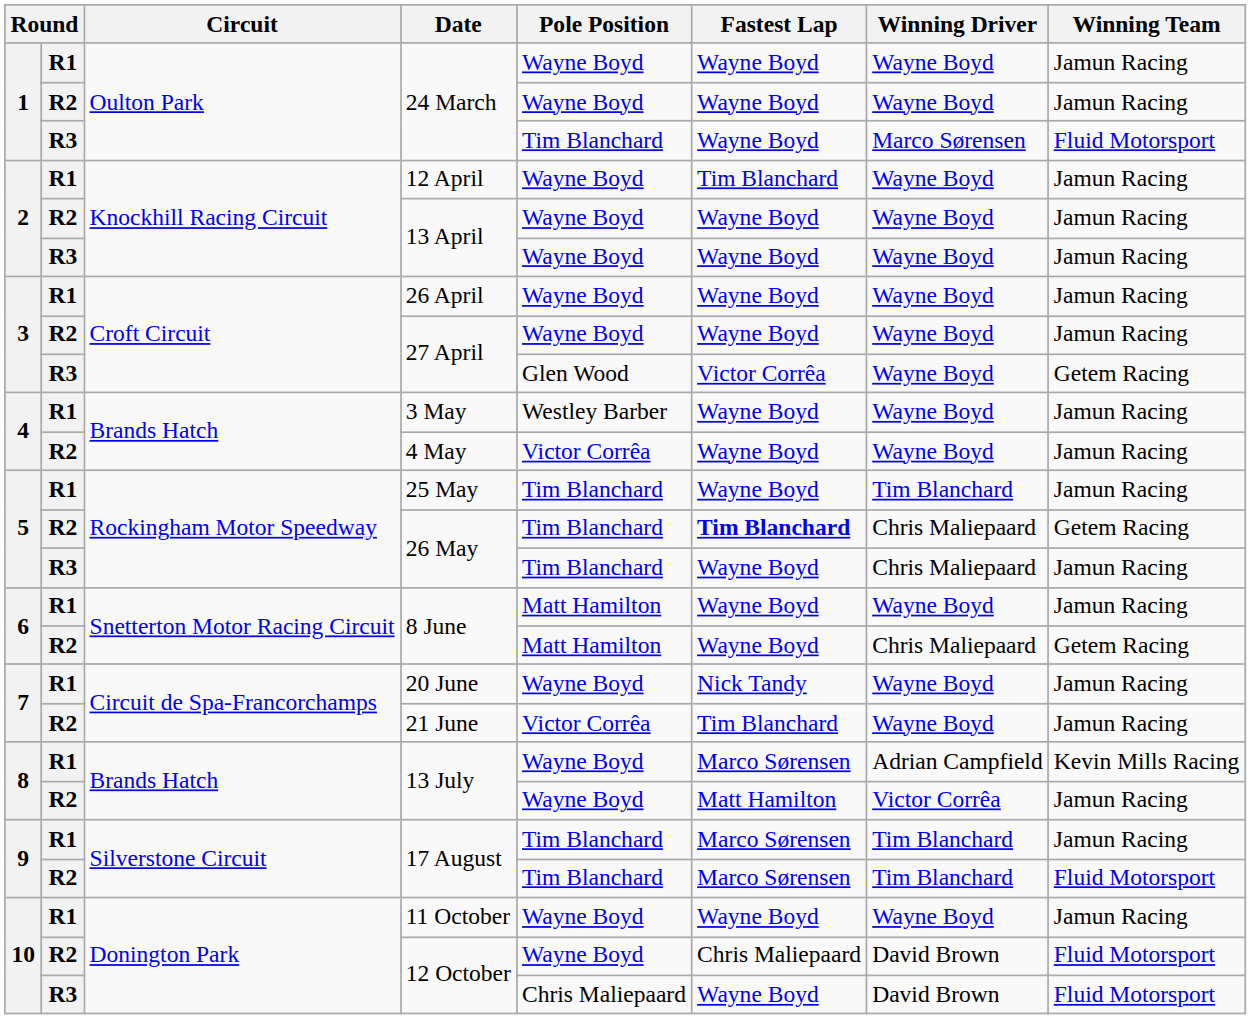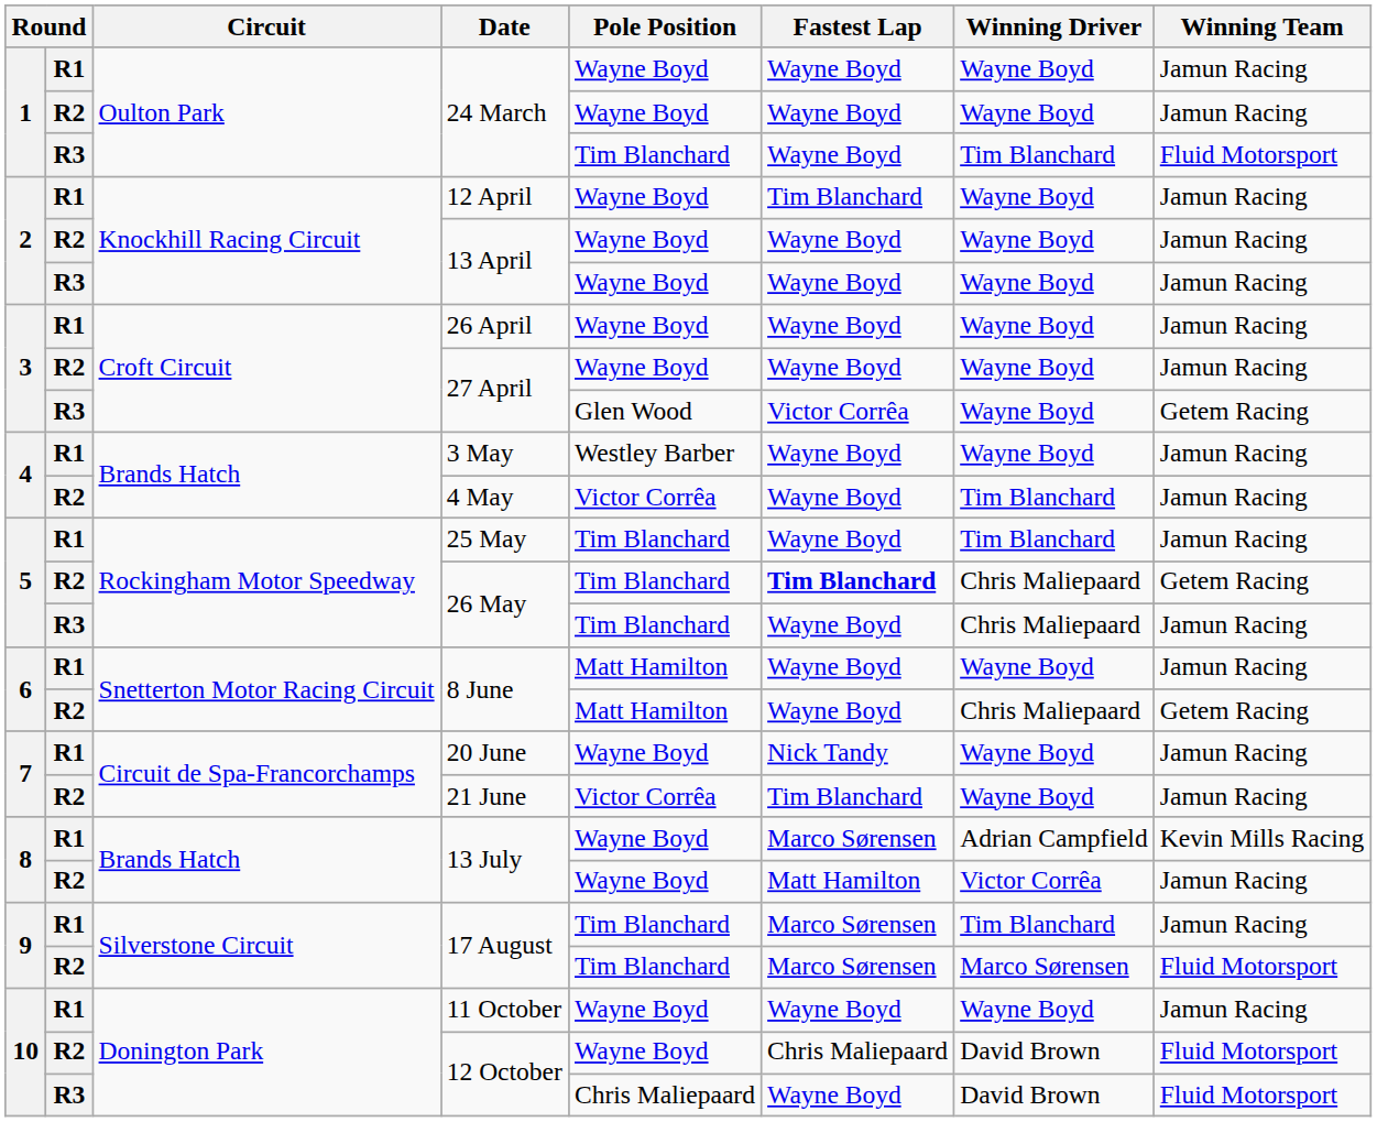 <table class="wikitable" style="font-size: 85%">
 <tr>
 <th colspan=2>Round</th>
 <th>Circuit</th>
 <th>Date</th>
 <th>Pole Position</th>
 <th>Fastest Lap</th>
 <th>Winning Driver</th>
 <th>Winning Team</th>
 </tr>
 <tr>
 <th rowspan=3>1</th>
 <th>R1</th>
 <td rowspan=3> <a href='#'>Oulton Park</a></td>
 <td rowspan=3>24 March</td>
 <td> <a href='#'>Wayne Boyd</a></td>
 <td> <a href='#'>Wayne Boyd</a></td>
 <td> <a href='#'>Wayne Boyd</a></td>
 <td> Jamun Racing</td>
 </tr>
 <tr>
 <th>R2</th>
 <td> <a href='#'>Wayne Boyd</a></td>
 <td> <a href='#'>Wayne Boyd</a></td>
 <td> <a href='#'>Wayne Boyd</a></td>
 <td> Jamun Racing</td>
 </tr>
 <tr>
 <th>R3</th>
 <td> <a href='#'>Tim Blanchard</a></td>
 <td> <a href='#'>Wayne Boyd</a></td>
-<td> <a href='#'>Marco Sørensen</a></td>
+<td> <a href='#'>Tim Blanchard</a></td>
 <td> <a href='#'>Fluid Motorsport</a></td>
 </tr>
 <tr>
 <th rowspan=3>2</th>
 <th>R1</th>
 <td rowspan=3> <a href='#'>Knockhill Racing Circuit</a></td>
 <td>12 April</td>
 <td> <a href='#'>Wayne Boyd</a></td>
 <td> <a href='#'>Tim Blanchard</a></td>
 <td> <a href='#'>Wayne Boyd</a></td>
 <td> Jamun Racing</td>
 </tr>
 <tr>
 <th>R2</th>
 <td rowspan=2>13 April</td>
 <td> <a href='#'>Wayne Boyd</a></td>
 <td> <a href='#'>Wayne Boyd</a></td>
 <td> <a href='#'>Wayne Boyd</a></td>
 <td> Jamun Racing</td>
 </tr>
 <tr>
 <th>R3</th>
 <td> <a href='#'>Wayne Boyd</a></td>
 <td> <a href='#'>Wayne Boyd</a></td>
 <td> <a href='#'>Wayne Boyd</a></td>
 <td> Jamun Racing</td>
 </tr>
 <tr>
 <th rowspan=3>3</th>
 <th>R1</th>
 <td rowspan=3> <a href='#'>Croft Circuit</a></td>
 <td>26 April</td>
 <td> <a href='#'>Wayne Boyd</a></td>
 <td> <a href='#'>Wayne Boyd</a></td>
 <td> <a href='#'>Wayne Boyd</a></td>
 <td> Jamun Racing</td>
 </tr>
 <tr>
 <th>R2</th>
 <td rowspan=2>27 April</td>
 <td> <a href='#'>Wayne Boyd</a></td>
 <td> <a href='#'>Wayne Boyd</a></td>
 <td> <a href='#'>Wayne Boyd</a></td>
 <td> Jamun Racing</td>
 </tr>
 <tr>
 <th>R3</th>
 <td> Glen Wood</td>
 <td> <a href='#'>Victor Corrêa</a></td>
 <td> <a href='#'>Wayne Boyd</a></td>
 <td> Getem Racing</td>
 </tr>
 <tr>
 <th rowspan=2>4</th>
 <th>R1</th>
 <td rowspan=2> <a href='#'>Brands Hatch</a></td>
 <td>3 May</td>
 <td> Westley Barber</td>
 <td> <a href='#'>Wayne Boyd</a></td>
 <td> <a href='#'>Wayne Boyd</a></td>
 <td> Jamun Racing</td>
 </tr>
 <tr>
 <th>R2</th>
 <td>4 May</td>
 <td> <a href='#'>Victor Corrêa</a></td>
 <td> <a href='#'>Wayne Boyd</a></td>
-<td> <a href='#'>Wayne Boyd</a></td>
+<td> <a href='#'>Tim Blanchard</a></td>
 <td> Jamun Racing</td>
 </tr>
 <tr>
 <th rowspan=3>5</th>
 <th>R1</th>
 <td rowspan=3> <a href='#'>Rockingham Motor Speedway</a></td>
 <td>25 May</td>
 <td> <a href='#'>Tim Blanchard</a></td>
 <td> <a href='#'>Wayne Boyd</a></td>
 <td> <a href='#'>Tim Blanchard</a></td>
 <td> Jamun Racing</td>
 </tr>
 <tr>
 <th>R2</th>
 <td rowspan=2>26 May</td>
 <td> <a href='#'>Tim Blanchard</a></td>
 <td><strong> <a href='#'>Tim Blanchard</a></strong></td>
 <td> Chris Maliepaard</td>
 <td> Getem Racing</td>
 </tr>
 <tr>
 <th>R3</th>
 <td> <a href='#'>Tim Blanchard</a></td>
 <td> <a href='#'>Wayne Boyd</a></td>
 <td> Chris Maliepaard</td>
 <td> Jamun Racing</td>
 </tr>
 <tr>
 <th rowspan=2>6</th>
 <th>R1</th>
 <td rowspan=2> <a href='#'>Snetterton Motor Racing Circuit</a></td>
 <td rowspan=2>8 June</td>
 <td> <a href='#'>Matt Hamilton</a></td>
 <td> <a href='#'>Wayne Boyd</a></td>
 <td> <a href='#'>Wayne Boyd</a></td>
 <td> Jamun Racing</td>
 </tr>
 <tr>
 <th>R2</th>
 <td> <a href='#'>Matt Hamilton</a></td>
 <td> <a href='#'>Wayne Boyd</a></td>
 <td> Chris Maliepaard</td>
 <td> Getem Racing</td>
 </tr>
 <tr>
 <th rowspan=2>7</th>
 <th>R1</th>
 <td rowspan=2> <a href='#'>Circuit de Spa-Francorchamps</a></td>
 <td>20 June</td>
 <td> <a href='#'>Wayne Boyd</a></td>
 <td> <a href='#'>Nick Tandy</a></td>
 <td> <a href='#'>Wayne Boyd</a></td>
 <td> Jamun Racing</td>
 </tr>
 <tr>
 <th>R2</th>
 <td>21 June</td>
 <td> <a href='#'>Victor Corrêa</a></td>
 <td> <a href='#'>Tim Blanchard</a></td>
 <td> <a href='#'>Wayne Boyd</a></td>
 <td> Jamun Racing</td>
 </tr>
 <tr>
 <th rowspan=2>8</th>
 <th>R1</th>
 <td rowspan=2> <a href='#'>Brands Hatch</a></td>
 <td rowspan=2>13 July</td>
 <td> <a href='#'>Wayne Boyd</a></td>
 <td> <a href='#'>Marco Sørensen</a></td>
 <td> Adrian Campfield</td>
 <td> Kevin Mills Racing</td>
 </tr>
 <tr>
 <th>R2</th>
 <td> <a href='#'>Wayne Boyd</a></td>
 <td> <a href='#'>Matt Hamilton</a></td>
 <td> <a href='#'>Victor Corrêa</a></td>
 <td> Jamun Racing</td>
 </tr>
 <tr>
 <th rowspan=2>9</th>
 <th>R1</th>
 <td rowspan=2> <a href='#'>Silverstone Circuit</a></td>
 <td rowspan=2>17 August</td>
 <td> <a href='#'>Tim Blanchard</a></td>
 <td> <a href='#'>Marco Sørensen</a></td>
 <td> <a href='#'>Tim Blanchard</a></td>
 <td> Jamun Racing</td>
 </tr>
 <tr>
 <th>R2</th>
 <td> <a href='#'>Tim Blanchard</a></td>
 <td> <a href='#'>Marco Sørensen</a></td>
-<td> <a href='#'>Tim Blanchard</a></td>
+<td> <a href='#'>Marco Sørensen</a></td>
 <td> <a href='#'>Fluid Motorsport</a></td>
 </tr>
 <tr>
 <th rowspan=3>10</th>
 <th>R1</th>
 <td rowspan=3> <a href='#'>Donington Park</a></td>
 <td>11 October</td>
 <td> <a href='#'>Wayne Boyd</a></td>
 <td> <a href='#'>Wayne Boyd</a></td>
 <td> <a href='#'>Wayne Boyd</a></td>
 <td> Jamun Racing</td>
 </tr>
 <tr>
 <th>R2</th>
 <td rowspan=2>12 October</td>
 <td> <a href='#'>Wayne Boyd</a></td>
 <td> Chris Maliepaard</td>
 <td> David Brown</td>
 <td> <a href='#'>Fluid Motorsport</a></td>
 </tr>
 <tr>
 <th>R3</th>
 <td> Chris Maliepaard</td>
 <td> <a href='#'>Wayne Boyd</a></td>
 <td> David Brown</td>
 <td> <a href='#'>Fluid Motorsport</a></td>
 </tr>
 </table>
